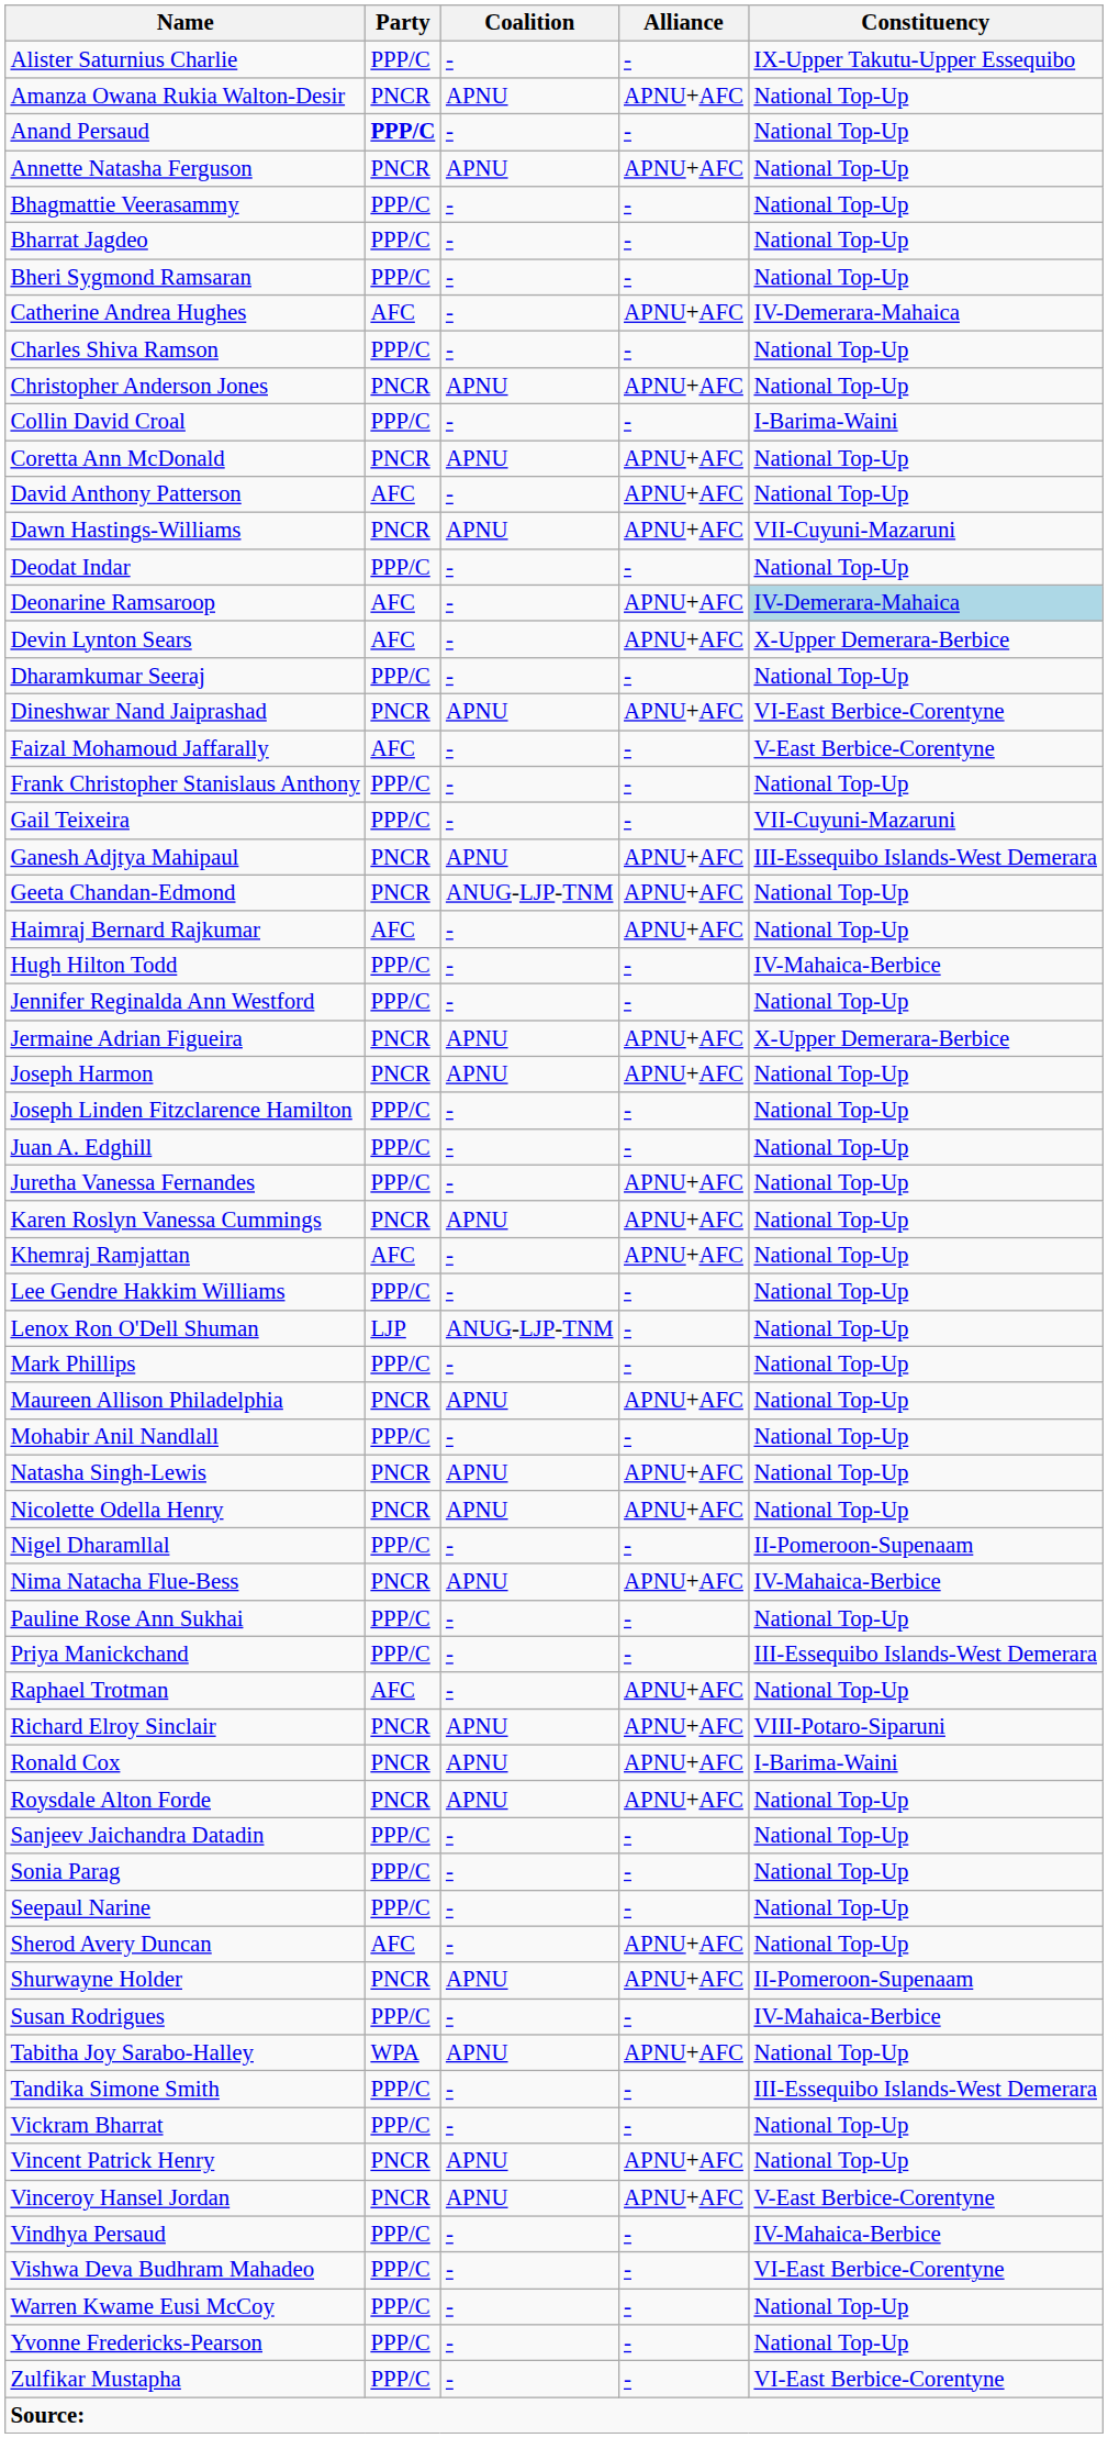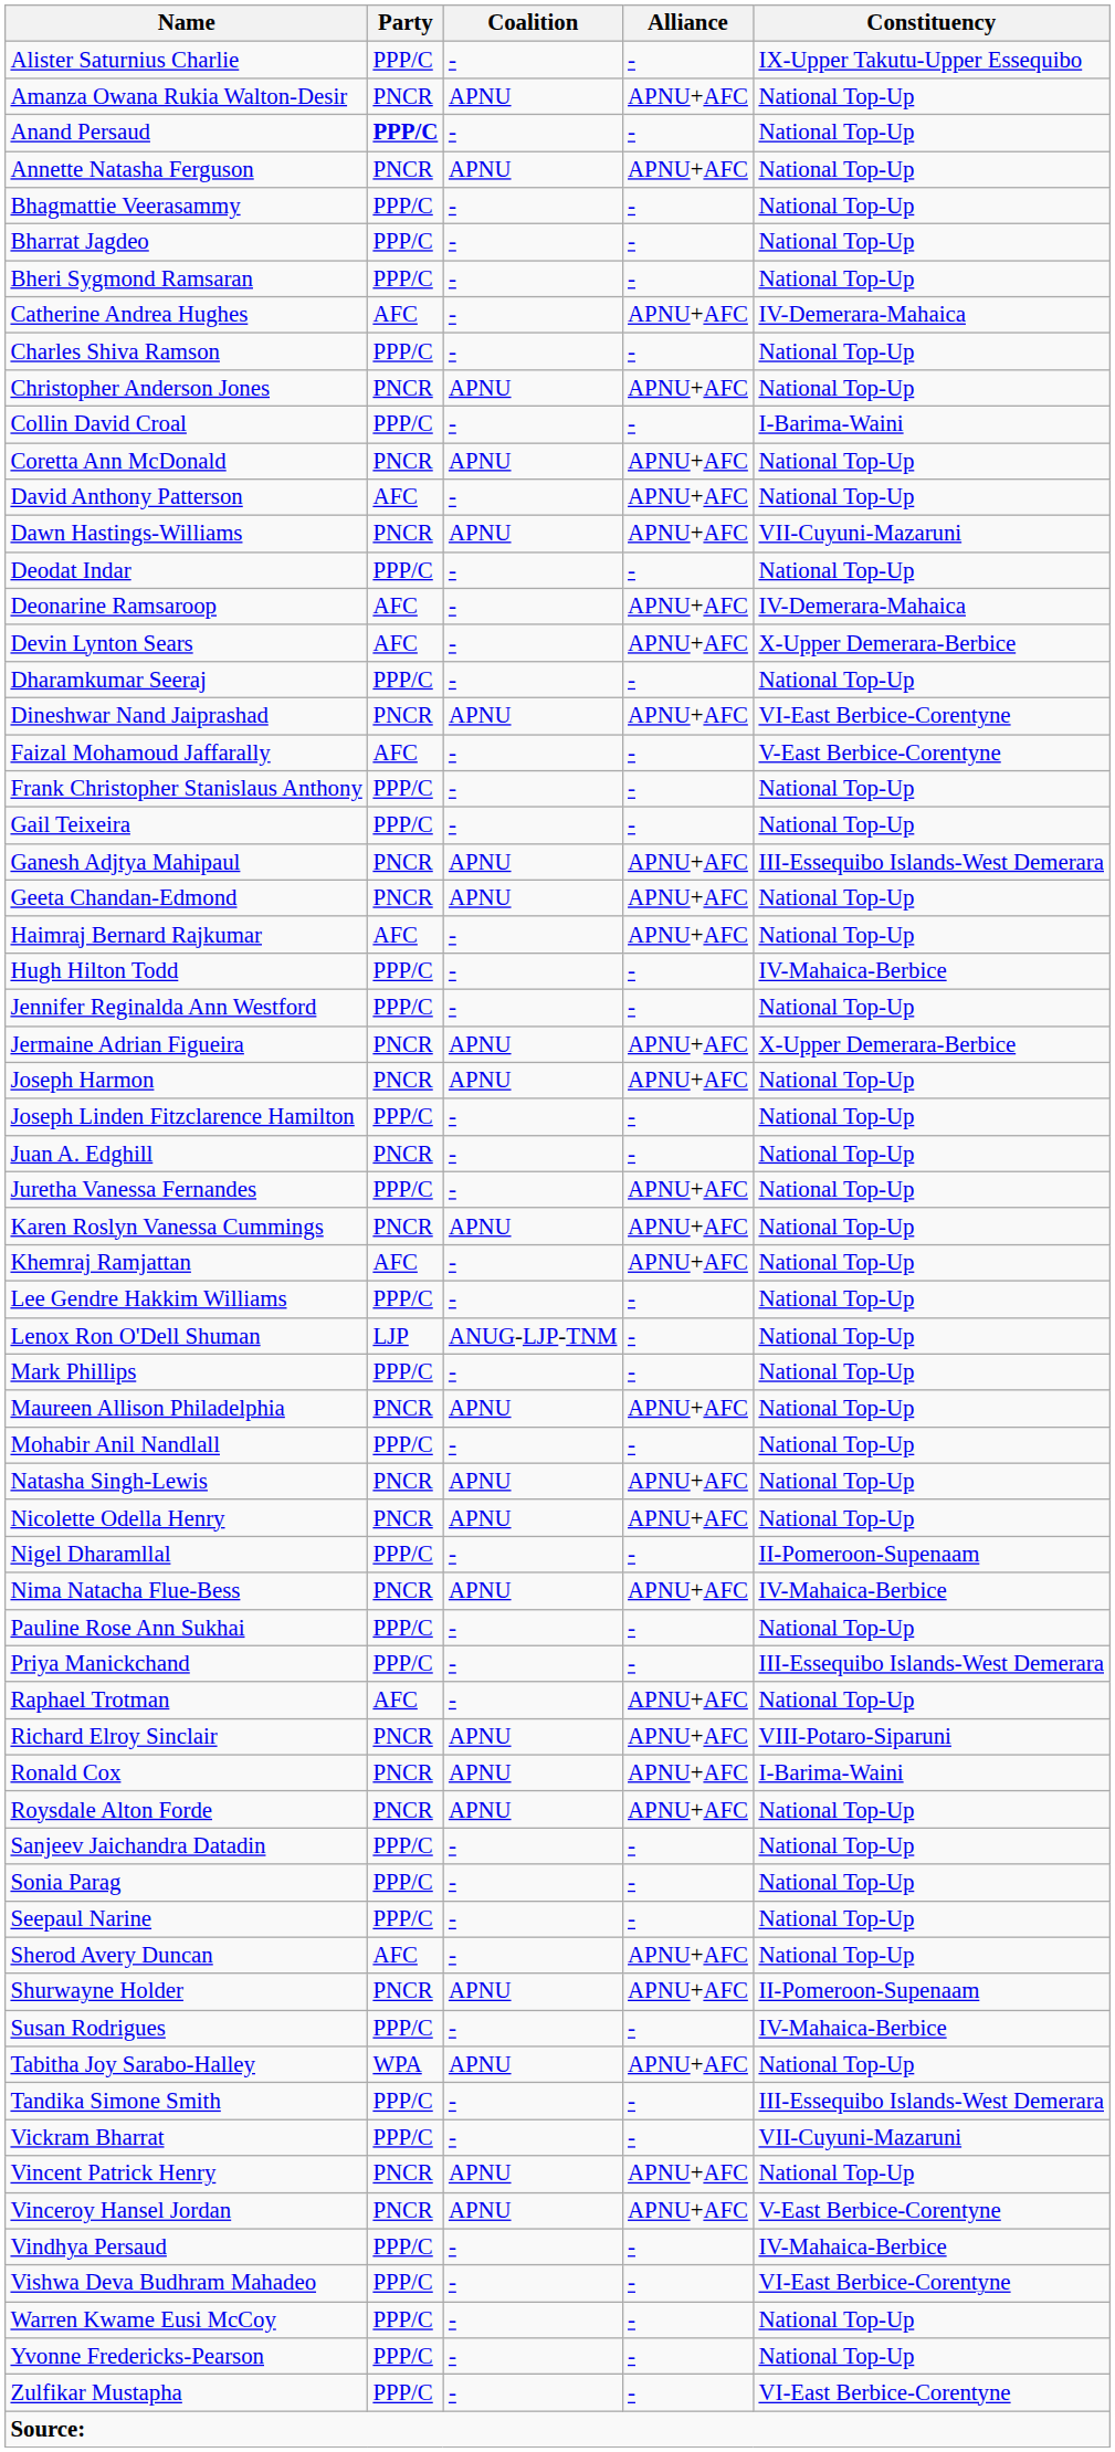 <table class="wikitable sortable">
 <tr>
 <th>Name</th>
 <th>Party</th>
 <th>Coalition</th>
 <th>Alliance</th>
 <th>Constituency</th>
 </tr>
 <tr>
 <td><a href='#'>Alister Saturnius Charlie</a></td>
 <td><a href='#'>PPP/C</a></td>
 <td><a href='#'>-</a></td>
 <td><a href='#'>-</a></td>
 <td><a href='#'>IX-Upper Takutu-Upper Essequibo</a></td>
 </tr>
 <tr>
 <td><a href='#'>Amanza Owana Rukia Walton-Desir</a></td>
 <td><a href='#'>PNCR</a></td>
 <td><a href='#'>APNU</a></td>
 <td><a href='#'>APNU</a>+<a href='#'>AFC</a></td>
 <td><a href='#'>National Top-Up</a></td>
 </tr>
 <tr>
 <td><a href='#'>Anand Persaud</a></td>
 <td><strong><a href='#'>PPP/C</a></strong></td>
 <td><a href='#'>-</a></td>
 <td><a href='#'>-</a></td>
 <td><a href='#'>National Top-Up</a></td>
 </tr>
 <tr>
 <td><a href='#'>Annette Natasha Ferguson</a></td>
 <td><a href='#'>PNCR</a></td>
 <td><a href='#'>APNU</a></td>
 <td><a href='#'>APNU</a>+<a href='#'>AFC</a></td>
 <td><a href='#'>National Top-Up</a></td>
 </tr>
 <tr>
 <td><a href='#'>Bhagmattie Veerasammy</a></td>
 <td><a href='#'>PPP/C</a></td>
 <td><a href='#'>-</a></td>
 <td><a href='#'>-</a></td>
 <td><a href='#'>National Top-Up</a></td>
 </tr>
 <tr>
 <td><a href='#'>Bharrat Jagdeo</a></td>
 <td><a href='#'>PPP/C</a></td>
 <td><a href='#'>-</a></td>
 <td><a href='#'>-</a></td>
 <td><a href='#'>National Top-Up</a></td>
 </tr>
 <tr>
 <td><a href='#'>Bheri Sygmond Ramsaran</a></td>
 <td><a href='#'>PPP/C</a></td>
 <td><a href='#'>-</a></td>
 <td><a href='#'>-</a></td>
 <td><a href='#'>National Top-Up</a></td>
 </tr>
 <tr>
 <td><a href='#'>Catherine Andrea Hughes</a></td>
 <td><a href='#'>AFC</a></td>
 <td><a href='#'>-</a></td>
 <td><a href='#'>APNU</a>+<a href='#'>AFC</a></td>
 <td><a href='#'>IV-Demerara-Mahaica</a></td>
 </tr>
 <tr>
 <td><a href='#'>Charles Shiva Ramson</a></td>
 <td><a href='#'>PPP/C</a></td>
 <td><a href='#'>-</a></td>
 <td><a href='#'>-</a></td>
 <td><a href='#'>National Top-Up</a></td>
 </tr>
 <tr>
 <td><a href='#'>Christopher Anderson Jones</a></td>
 <td><a href='#'>PNCR</a></td>
 <td><a href='#'>APNU</a></td>
 <td><a href='#'>APNU</a>+<a href='#'>AFC</a></td>
 <td><a href='#'>National Top-Up</a></td>
 </tr>
 <tr>
 <td><a href='#'>Collin David Croal</a></td>
 <td><a href='#'>PPP/C</a></td>
 <td><a href='#'>-</a></td>
 <td><a href='#'>-</a></td>
 <td><a href='#'>I-Barima-Waini</a></td>
 </tr>
 <tr>
 <td><a href='#'>Coretta Ann McDonald</a></td>
 <td><a href='#'>PNCR</a></td>
 <td><a href='#'>APNU</a></td>
 <td><a href='#'>APNU</a>+<a href='#'>AFC</a></td>
 <td><a href='#'>National Top-Up</a></td>
 </tr>
 <tr>
 <td><a href='#'>David Anthony Patterson</a></td>
 <td><a href='#'>AFC</a></td>
 <td><a href='#'>-</a></td>
 <td><a href='#'>APNU</a>+<a href='#'>AFC</a></td>
 <td><a href='#'>National Top-Up</a></td>
 </tr>
 <tr>
 <td><a href='#'>Dawn Hastings-Williams</a></td>
 <td><a href='#'>PNCR</a></td>
 <td><a href='#'>APNU</a></td>
 <td><a href='#'>APNU</a>+<a href='#'>AFC</a></td>
 <td><a href='#'>VII-Cuyuni-Mazaruni</a></td>
 </tr>
 <tr>
 <td><a href='#'>Deodat Indar</a></td>
 <td><a href='#'>PPP/C</a></td>
 <td><a href='#'>-</a></td>
 <td><a href='#'>-</a></td>
 <td><a href='#'>National Top-Up</a></td>
 </tr>
 <tr>
 <td><a href='#'>Deonarine Ramsaroop</a></td>
 <td><a href='#'>AFC</a></td>
 <td><a href='#'>-</a></td>
 <td><a href='#'>APNU</a>+<a href='#'>AFC</a></td>
-<td style="background: lightblue;"><a href='#'>IV-Demerara-Mahaica</a></td>
+<td><a href='#'>IV-Demerara-Mahaica</a></td>
 </tr>
 <tr>
 <td><a href='#'>Devin Lynton Sears</a></td>
 <td><a href='#'>AFC</a></td>
 <td><a href='#'>-</a></td>
 <td><a href='#'>APNU</a>+<a href='#'>AFC</a></td>
 <td><a href='#'>X-Upper Demerara-Berbice</a></td>
 </tr>
 <tr>
 <td><a href='#'>Dharamkumar Seeraj</a></td>
 <td><a href='#'>PPP/C</a></td>
 <td><a href='#'>-</a></td>
 <td><a href='#'>-</a></td>
 <td><a href='#'>National Top-Up</a></td>
 </tr>
 <tr>
 <td><a href='#'>Dineshwar Nand Jaiprashad</a></td>
 <td><a href='#'>PNCR</a></td>
 <td><a href='#'>APNU</a></td>
 <td><a href='#'>APNU</a>+<a href='#'>AFC</a></td>
 <td><a href='#'>VI-East Berbice-Corentyne</a></td>
 </tr>
 <tr>
 <td><a href='#'>Faizal Mohamoud Jaffarally</a></td>
 <td><a href='#'>AFC</a></td>
 <td><a href='#'>-</a></td>
 <td><a href='#'>-</a></td>
 <td><a href='#'>V-East Berbice-Corentyne</a></td>
 </tr>
 <tr>
 <td><a href='#'>Frank Christopher Stanislaus Anthony</a></td>
 <td><a href='#'>PPP/C</a></td>
 <td><a href='#'>-</a></td>
 <td><a href='#'>-</a></td>
 <td><a href='#'>National Top-Up</a></td>
 </tr>
 <tr>
 <td><a href='#'>Gail Teixeira</a></td>
 <td><a href='#'>PPP/C</a></td>
 <td><a href='#'>-</a></td>
 <td><a href='#'>-</a></td>
-<td><a href='#'>VII-Cuyuni-Mazaruni</a></td>
+<td><a href='#'>National Top-Up</a></td>
 </tr>
 <tr>
 <td><a href='#'>Ganesh Adjtya Mahipaul</a></td>
 <td><a href='#'>PNCR</a></td>
 <td><a href='#'>APNU</a></td>
 <td><a href='#'>APNU</a>+<a href='#'>AFC</a></td>
 <td><a href='#'>III-Essequibo Islands-West Demerara</a></td>
 </tr>
 <tr>
 <td><a href='#'>Geeta Chandan-Edmond</a></td>
 <td><a href='#'>PNCR</a></td>
-<td><a href='#'>ANUG</a>-<a href='#'>LJP</a>-<a href='#'>TNM</a></td>
+<td><a href='#'>APNU</a></td>
 <td><a href='#'>APNU</a>+<a href='#'>AFC</a></td>
 <td><a href='#'>National Top-Up</a></td>
 </tr>
 <tr>
 <td><a href='#'>Haimraj Bernard Rajkumar</a></td>
 <td><a href='#'>AFC</a></td>
 <td><a href='#'>-</a></td>
 <td><a href='#'>APNU</a>+<a href='#'>AFC</a></td>
 <td><a href='#'>National Top-Up</a></td>
 </tr>
 <tr>
 <td><a href='#'>Hugh Hilton Todd</a></td>
 <td><a href='#'>PPP/C</a></td>
 <td><a href='#'>-</a></td>
 <td><a href='#'>-</a></td>
 <td><a href='#'>IV-Mahaica-Berbice</a></td>
 </tr>
 <tr>
 <td><a href='#'>Jennifer Reginalda Ann Westford</a></td>
 <td><a href='#'>PPP/C</a></td>
 <td><a href='#'>-</a></td>
 <td><a href='#'>-</a></td>
 <td><a href='#'>National Top-Up</a></td>
 </tr>
 <tr>
 <td><a href='#'>Jermaine Adrian Figueira</a></td>
 <td><a href='#'>PNCR</a></td>
 <td><a href='#'>APNU</a></td>
 <td><a href='#'>APNU</a>+<a href='#'>AFC</a></td>
 <td><a href='#'>X-Upper Demerara-Berbice</a></td>
 </tr>
 <tr>
 <td><a href='#'>Joseph Harmon</a></td>
 <td><a href='#'>PNCR</a></td>
 <td><a href='#'>APNU</a></td>
 <td><a href='#'>APNU</a>+<a href='#'>AFC</a></td>
 <td><a href='#'>National Top-Up</a></td>
 </tr>
 <tr>
 <td><a href='#'>Joseph Linden Fitzclarence Hamilton</a></td>
 <td><a href='#'>PPP/C</a></td>
 <td><a href='#'>-</a></td>
 <td><a href='#'>-</a></td>
 <td><a href='#'>National Top-Up</a></td>
 </tr>
 <tr>
 <td><a href='#'>Juan A. Edghill</a></td>
-<td><a href='#'>PPP/C</a></td>
+<td><a href='#'>PNCR</a></td>
 <td><a href='#'>-</a></td>
 <td><a href='#'>-</a></td>
 <td><a href='#'>National Top-Up</a></td>
 </tr>
 <tr>
 <td><a href='#'>Juretha Vanessa Fernandes</a></td>
 <td><a href='#'>PPP/C</a></td>
 <td><a href='#'>-</a></td>
 <td><a href='#'>APNU</a>+<a href='#'>AFC</a></td>
 <td><a href='#'>National Top-Up</a></td>
 </tr>
 <tr>
 <td><a href='#'>Karen Roslyn Vanessa Cummings</a></td>
 <td><a href='#'>PNCR</a></td>
 <td><a href='#'>APNU</a></td>
 <td><a href='#'>APNU</a>+<a href='#'>AFC</a></td>
 <td><a href='#'>National Top-Up</a></td>
 </tr>
 <tr>
 <td><a href='#'>Khemraj Ramjattan</a></td>
 <td><a href='#'>AFC</a></td>
 <td><a href='#'>-</a></td>
 <td><a href='#'>APNU</a>+<a href='#'>AFC</a></td>
 <td><a href='#'>National Top-Up</a></td>
 </tr>
 <tr>
 <td><a href='#'>Lee Gendre Hakkim Williams</a></td>
 <td><a href='#'>PPP/C</a></td>
 <td><a href='#'>-</a></td>
 <td><a href='#'>-</a></td>
 <td><a href='#'>National Top-Up</a></td>
 </tr>
 <tr>
 <td><a href='#'>Lenox Ron O'Dell Shuman</a></td>
 <td><a href='#'>LJP</a></td>
 <td><a href='#'>ANUG</a>-<a href='#'>LJP</a>-<a href='#'>TNM</a></td>
 <td><a href='#'>-</a></td>
 <td><a href='#'>National Top-Up</a></td>
 </tr>
 <tr>
 <td><a href='#'>Mark Phillips</a></td>
 <td><a href='#'>PPP/C</a></td>
 <td><a href='#'>-</a></td>
 <td><a href='#'>-</a></td>
 <td><a href='#'>National Top-Up</a></td>
 </tr>
 <tr>
 <td><a href='#'>Maureen Allison Philadelphia</a></td>
 <td><a href='#'>PNCR</a></td>
 <td><a href='#'>APNU</a></td>
 <td><a href='#'>APNU</a>+<a href='#'>AFC</a></td>
 <td><a href='#'>National Top-Up</a></td>
 </tr>
 <tr>
 <td><a href='#'>Mohabir Anil Nandlall</a></td>
 <td><a href='#'>PPP/C</a></td>
 <td><a href='#'>-</a></td>
 <td><a href='#'>-</a></td>
 <td><a href='#'>National Top-Up</a></td>
 </tr>
 <tr>
 <td><a href='#'>Natasha Singh-Lewis</a></td>
 <td><a href='#'>PNCR</a></td>
 <td><a href='#'>APNU</a></td>
 <td><a href='#'>APNU</a>+<a href='#'>AFC</a></td>
 <td><a href='#'>National Top-Up</a></td>
 </tr>
 <tr>
 <td><a href='#'>Nicolette Odella Henry</a></td>
 <td><a href='#'>PNCR</a></td>
 <td><a href='#'>APNU</a></td>
 <td><a href='#'>APNU</a>+<a href='#'>AFC</a></td>
 <td><a href='#'>National Top-Up</a></td>
 </tr>
 <tr>
 <td><a href='#'>Nigel Dharamllal</a></td>
 <td><a href='#'>PPP/C</a></td>
 <td><a href='#'>-</a></td>
 <td><a href='#'>-</a></td>
 <td><a href='#'>II-Pomeroon-Supenaam</a></td>
 </tr>
 <tr>
 <td><a href='#'>Nima Natacha Flue-Bess</a></td>
 <td><a href='#'>PNCR</a></td>
 <td><a href='#'>APNU</a></td>
 <td><a href='#'>APNU</a>+<a href='#'>AFC</a></td>
 <td><a href='#'>IV-Mahaica-Berbice</a></td>
 </tr>
 <tr>
 <td><a href='#'>Pauline Rose Ann Sukhai</a></td>
 <td><a href='#'>PPP/C</a></td>
 <td><a href='#'>-</a></td>
 <td><a href='#'>-</a></td>
 <td><a href='#'>National Top-Up</a></td>
 </tr>
 <tr>
 <td><a href='#'>Priya Manickchand</a></td>
 <td><a href='#'>PPP/C</a></td>
 <td><a href='#'>-</a></td>
 <td><a href='#'>-</a></td>
 <td><a href='#'>III-Essequibo Islands-West Demerara</a></td>
 </tr>
 <tr>
 <td><a href='#'>Raphael Trotman</a></td>
 <td><a href='#'>AFC</a></td>
 <td><a href='#'>-</a></td>
 <td><a href='#'>APNU</a>+<a href='#'>AFC</a></td>
 <td><a href='#'>National Top-Up</a></td>
 </tr>
 <tr>
 <td><a href='#'>Richard Elroy Sinclair</a></td>
 <td><a href='#'>PNCR</a></td>
 <td><a href='#'>APNU</a></td>
 <td><a href='#'>APNU</a>+<a href='#'>AFC</a></td>
 <td><a href='#'>VIII-Potaro-Siparuni</a></td>
 </tr>
 <tr>
 <td><a href='#'>Ronald Cox</a></td>
 <td><a href='#'>PNCR</a></td>
 <td><a href='#'>APNU</a></td>
 <td><a href='#'>APNU</a>+<a href='#'>AFC</a></td>
 <td><a href='#'>I-Barima-Waini</a></td>
 </tr>
 <tr>
 <td><a href='#'>Roysdale Alton Forde</a></td>
 <td><a href='#'>PNCR</a></td>
 <td><a href='#'>APNU</a></td>
 <td><a href='#'>APNU</a>+<a href='#'>AFC</a></td>
 <td><a href='#'>National Top-Up</a></td>
 </tr>
 <tr>
 <td><a href='#'>Sanjeev Jaichandra Datadin</a></td>
 <td><a href='#'>PPP/C</a></td>
 <td><a href='#'>-</a></td>
 <td><a href='#'>-</a></td>
 <td><a href='#'>National Top-Up</a></td>
 </tr>
 <tr>
 <td><a href='#'>Sonia Parag</a></td>
 <td><a href='#'>PPP/C</a></td>
 <td><a href='#'>-</a></td>
 <td><a href='#'>-</a></td>
 <td><a href='#'>National Top-Up</a></td>
 </tr>
 <tr>
 <td><a href='#'>Seepaul Narine</a></td>
 <td><a href='#'>PPP/C</a></td>
 <td><a href='#'>-</a></td>
 <td><a href='#'>-</a></td>
 <td><a href='#'>National Top-Up</a></td>
 </tr>
 <tr>
 <td><a href='#'>Sherod Avery Duncan</a></td>
 <td><a href='#'>AFC</a></td>
 <td><a href='#'>-</a></td>
 <td><a href='#'>APNU</a>+<a href='#'>AFC</a></td>
 <td><a href='#'>National Top-Up</a></td>
 </tr>
 <tr>
 <td><a href='#'>Shurwayne Holder</a></td>
 <td><a href='#'>PNCR</a></td>
 <td><a href='#'>APNU</a></td>
 <td><a href='#'>APNU</a>+<a href='#'>AFC</a></td>
 <td><a href='#'>II-Pomeroon-Supenaam</a></td>
 </tr>
 <tr>
 <td><a href='#'>Susan Rodrigues</a></td>
 <td><a href='#'>PPP/C</a></td>
 <td><a href='#'>-</a></td>
 <td><a href='#'>-</a></td>
 <td><a href='#'>IV-Mahaica-Berbice</a></td>
 </tr>
 <tr>
 <td><a href='#'>Tabitha Joy Sarabo-Halley</a></td>
 <td><a href='#'>WPA</a></td>
 <td><a href='#'>APNU</a></td>
 <td><a href='#'>APNU</a>+<a href='#'>AFC</a></td>
 <td><a href='#'>National Top-Up</a></td>
 </tr>
 <tr>
 <td><a href='#'>Tandika Simone Smith</a></td>
 <td><a href='#'>PPP/C</a></td>
 <td><a href='#'>-</a></td>
 <td><a href='#'>-</a></td>
 <td><a href='#'>III-Essequibo Islands-West Demerara</a></td>
 </tr>
 <tr>
 <td><a href='#'>Vickram Bharrat</a></td>
 <td><a href='#'>PPP/C</a></td>
 <td><a href='#'>-</a></td>
 <td><a href='#'>-</a></td>
-<td><a href='#'>National Top-Up</a></td>
+<td><a href='#'>VII-Cuyuni-Mazaruni</a></td>
 </tr>
 <tr>
 <td><a href='#'>Vincent Patrick Henry</a></td>
 <td><a href='#'>PNCR</a></td>
 <td><a href='#'>APNU</a></td>
 <td><a href='#'>APNU</a>+<a href='#'>AFC</a></td>
 <td><a href='#'>National Top-Up</a></td>
 </tr>
 <tr>
 <td><a href='#'>Vinceroy Hansel Jordan</a></td>
 <td><a href='#'>PNCR</a></td>
 <td><a href='#'>APNU</a></td>
 <td><a href='#'>APNU</a>+<a href='#'>AFC</a></td>
 <td><a href='#'>V-East Berbice-Corentyne</a></td>
 </tr>
 <tr>
 <td><a href='#'>Vindhya Persaud</a></td>
 <td><a href='#'>PPP/C</a></td>
 <td><a href='#'>-</a></td>
 <td><a href='#'>-</a></td>
 <td><a href='#'>IV-Mahaica-Berbice</a></td>
 </tr>
 <tr>
 <td><a href='#'>Vishwa Deva Budhram Mahadeo</a></td>
 <td><a href='#'>PPP/C</a></td>
 <td><a href='#'>-</a></td>
 <td><a href='#'>-</a></td>
 <td><a href='#'>VI-East Berbice-Corentyne</a></td>
 </tr>
 <tr>
 <td><a href='#'>Warren Kwame Eusi McCoy</a></td>
 <td><a href='#'>PPP/C</a></td>
 <td><a href='#'>-</a></td>
 <td><a href='#'>-</a></td>
 <td><a href='#'>National Top-Up</a></td>
 </tr>
 <tr>
 <td><a href='#'>Yvonne Fredericks-Pearson</a></td>
 <td><a href='#'>PPP/C</a></td>
 <td><a href='#'>-</a></td>
 <td><a href='#'>-</a></td>
 <td><a href='#'>National Top-Up</a></td>
 </tr>
 <tr>
 <td><a href='#'>Zulfikar Mustapha</a></td>
 <td><a href='#'>PPP/C</a></td>
 <td><a href='#'>-</a></td>
 <td><a href='#'>-</a></td>
 <td><a href='#'>VI-East Berbice-Corentyne</a></td>
 </tr>
 <tr class="sortbottom">
 <td colspan="20" align="left"><strong>Source:</strong> </td>
 </tr>
 </table>
